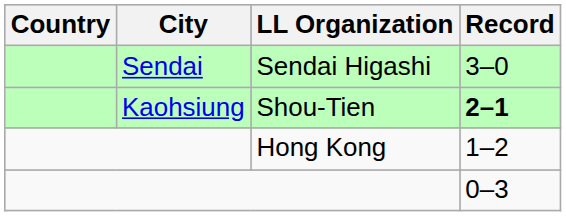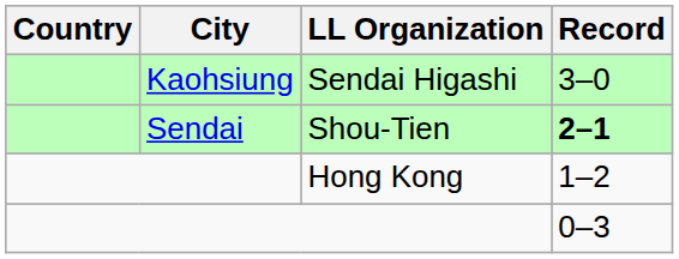 <table class="wikitable">
 <tr>
 <th>Country</th>
 <th>City</th>
 <th>LL Organization</th>
 <th>Record</th>
 </tr>
 <tr bgcolor=#bbffbb>
 <td><strong></strong></td>
-<td><a href='#'>Sendai</a></td>
+<td><a href='#'>Kaohsiung</a></td>
 <td>Sendai Higashi</td>
 <td>3–0</td>
 </tr>
 <tr bgcolor=#bbffbb>
 <td><strong></strong></td>
-<td><a href='#'>Kaohsiung</a></td>
+<td><a href='#'>Sendai</a></td>
 <td>Shou-Tien</td>
 <td><strong>2–1</strong></td>
 </tr>
 <tr>
 <td colspan=2><strong></strong></td>
 <td>Hong Kong</td>
 <td>1–2</td>
 </tr>
 <tr>
 <td colspan=3><strong></strong></td>
 <td>0–3</td>
 </tr>
 </table>
